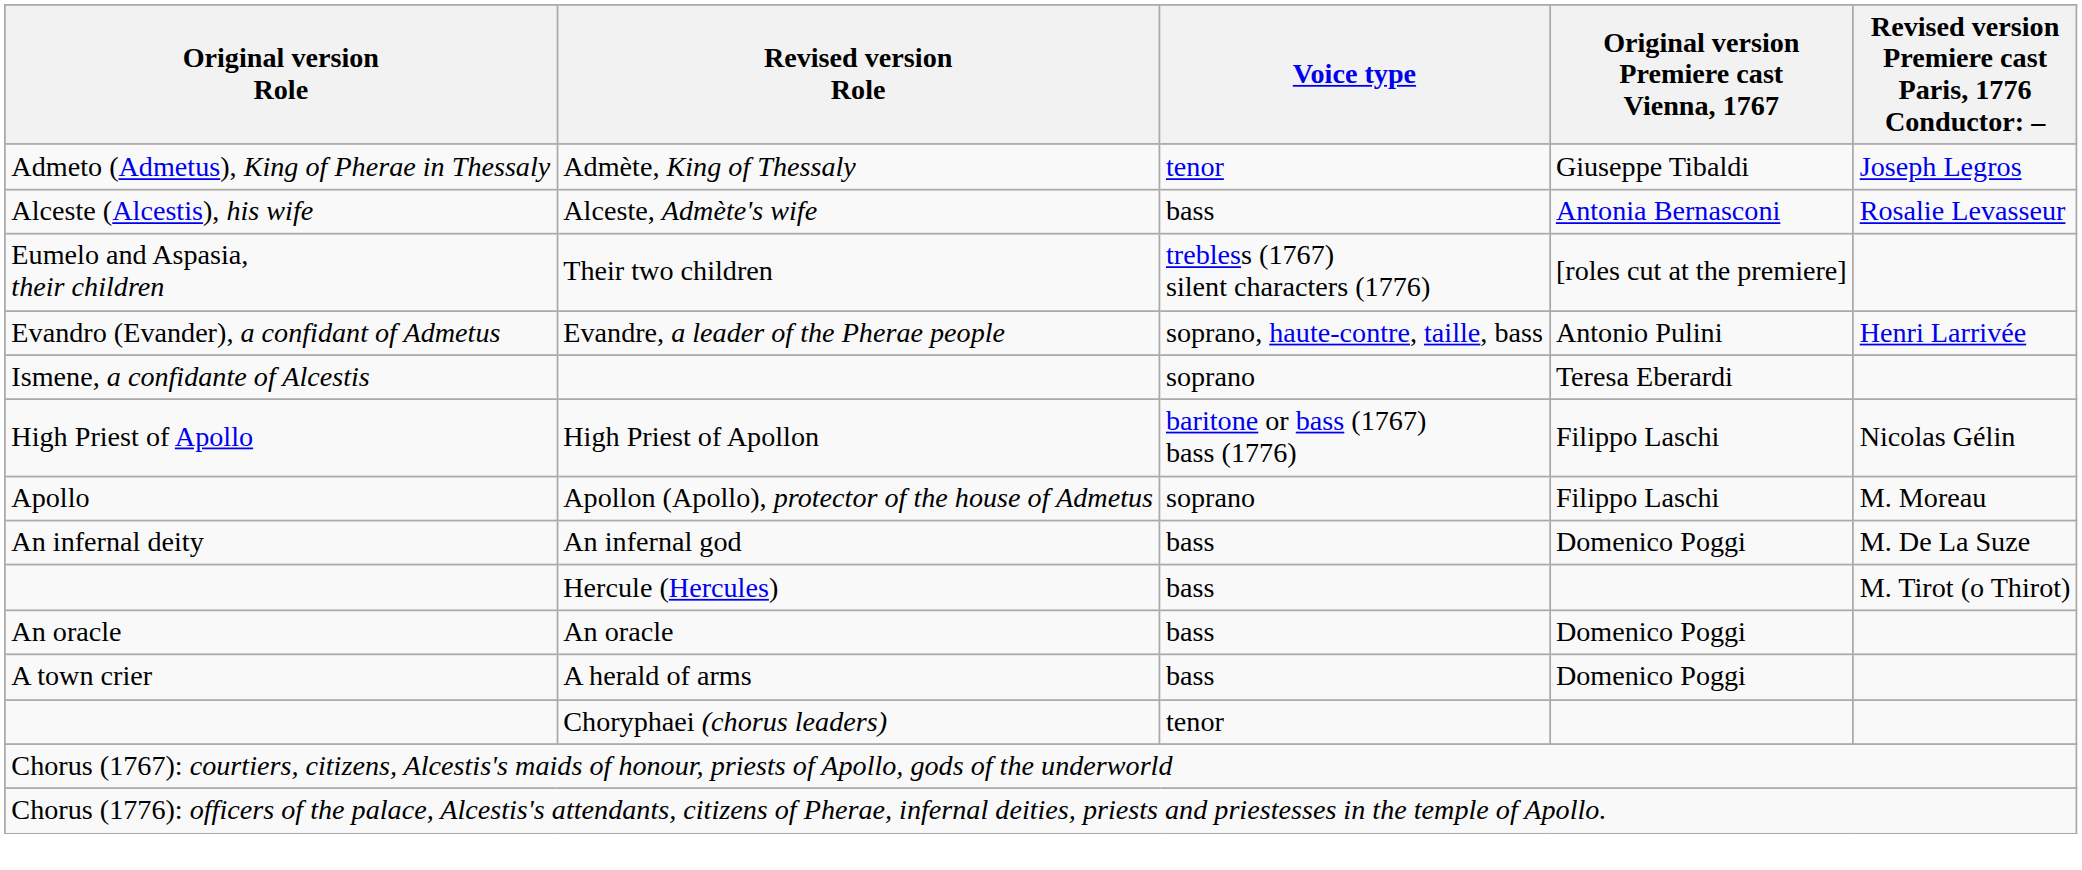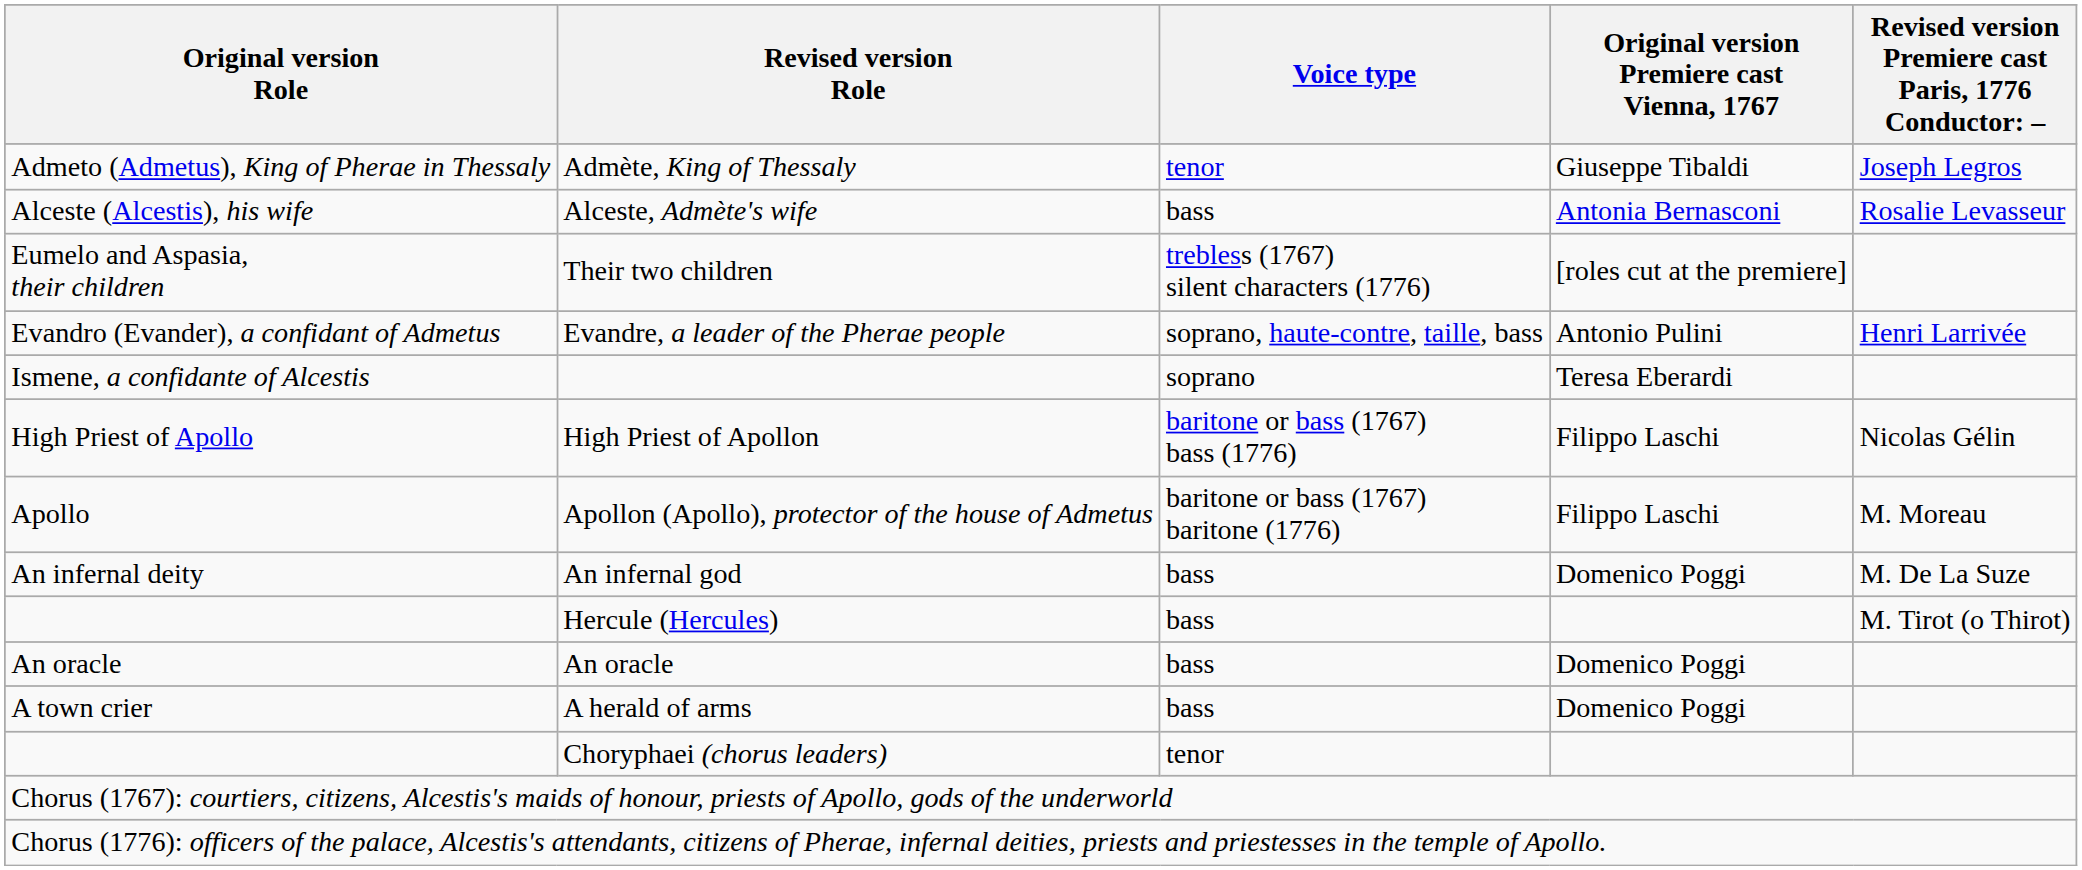 <table class="wikitable">
 <tr>
 <th>Original version<br>Role</th>
 <th>Revised version<br>Role</th>
 <th><a href='#'>Voice type</a></th>
 <th>Original version<br>Premiere cast<br>Vienna, 1767</th>
 <th>Revised version<br>Premiere cast<br>Paris, 1776<br>Conductor: –</th>
 </tr>
 <tr>
 <td>Admeto (<a href='#'>Admetus</a>), <em>King of Pherae in Thessaly</em></td>
 <td>Admète, <em>King of Thessaly</em></td>
 <td><a href='#'>tenor</a></td>
 <td>Giuseppe Tibaldi</td>
 <td><a href='#'>Joseph Legros</a></td>
 </tr>
 <tr>
 <td>Alceste (<a href='#'>Alcestis</a>), <em>his wife</em></td>
 <td>Alceste, <em>Admète's wife</em></td>
 <td>bass</td>
 <td><a href='#'>Antonia Bernasconi</a></td>
 <td><a href='#'>Rosalie Levasseur</a></td>
 </tr>
 <tr>
 <td>Eumelo and Aspasia,<br><em>their children</em></td>
 <td>Their two children</td>
 <td><a href='#'>trebles</a>s (1767)<br>silent characters (1776)</td>
 <td>[roles cut at the premiere]</td>
 <td></td>
 </tr>
 <tr>
 <td>Evandro (Evander), <em>a confidant of Admetus</em></td>
 <td>Evandre, <em>a leader of the Pherae people</em></td>
 <td>soprano, <a href='#'>haute-contre</a>, <a href='#'>taille</a>, bass</td>
 <td>Antonio Pulini</td>
 <td><a href='#'>Henri Larrivée</a></td>
 </tr>
 <tr>
 <td>Ismene, <em>a confidante of Alcestis</em></td>
 <td></td>
 <td>soprano</td>
 <td>Teresa Eberardi</td>
 <td></td>
 </tr>
 <tr>
 <td>High Priest of <a href='#'>Apollo</a></td>
 <td>High Priest of Apollon</td>
 <td><a href='#'>baritone</a> or <a href='#'>bass</a> (1767)<br>bass (1776)</td>
 <td>Filippo Laschi</td>
 <td>Nicolas Gélin</td>
 </tr>
 <tr>
 <td>Apollo</td>
 <td>Apollon (Apollo), <em>protector of the house of Admetus</em></td>
-<td>soprano</td>
+<td>baritone or bass (1767)<br>baritone (1776)</td>
 <td>Filippo Laschi</td>
 <td>M. Moreau</td>
 </tr>
 <tr>
 <td>An infernal deity</td>
 <td>An infernal god</td>
 <td>bass</td>
 <td>Domenico Poggi</td>
 <td>M. De La Suze</td>
 </tr>
 <tr>
 <td></td>
 <td>Hercule (<a href='#'>Hercules</a>)</td>
 <td>bass</td>
 <td></td>
 <td>M. Tirot (o Thirot)</td>
 </tr>
 <tr>
 <td>An oracle</td>
 <td>An oracle</td>
 <td>bass</td>
 <td>Domenico Poggi</td>
 <td></td>
 </tr>
 <tr>
 <td>A town crier</td>
 <td>A herald of arms</td>
 <td>bass</td>
 <td>Domenico Poggi</td>
 <td></td>
 </tr>
 <tr>
 <td></td>
 <td>Choryphaei <em>(chorus leaders)</em></td>
 <td>tenor</td>
 <td></td>
 <td></td>
 </tr>
 <tr>
 <td colspan="5">Chorus (1767): <em>courtiers, citizens, Alcestis's maids of honour, priests of Apollo, gods of the underworld</em></td>
 </tr>
 <tr>
 <td colspan="5">Chorus (1776): <em>officers of the palace, Alcestis's attendants, citizens of Pherae, infernal deities, priests and priestesses in the temple of Apollo.</em></td>
 </tr>
 </table>
